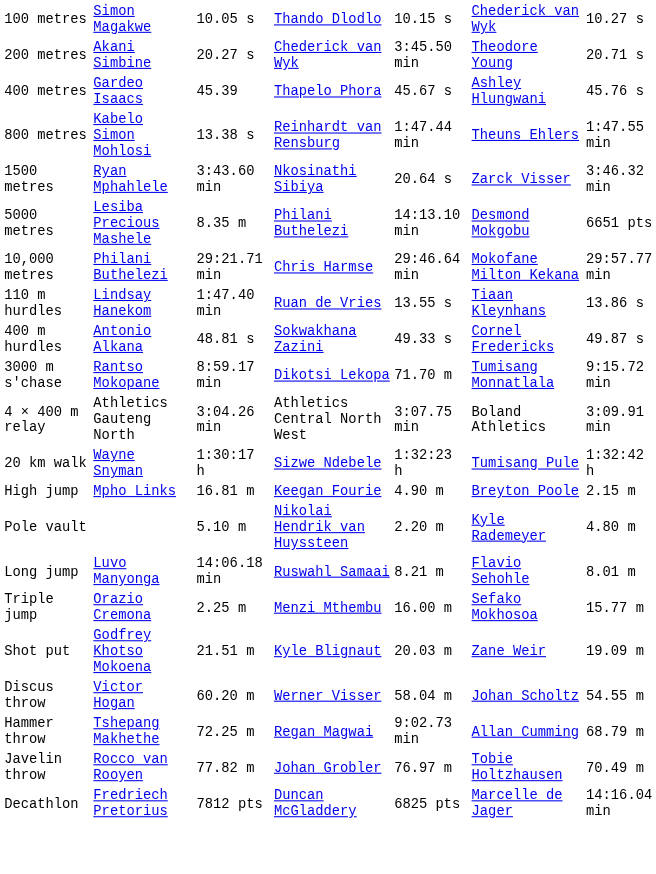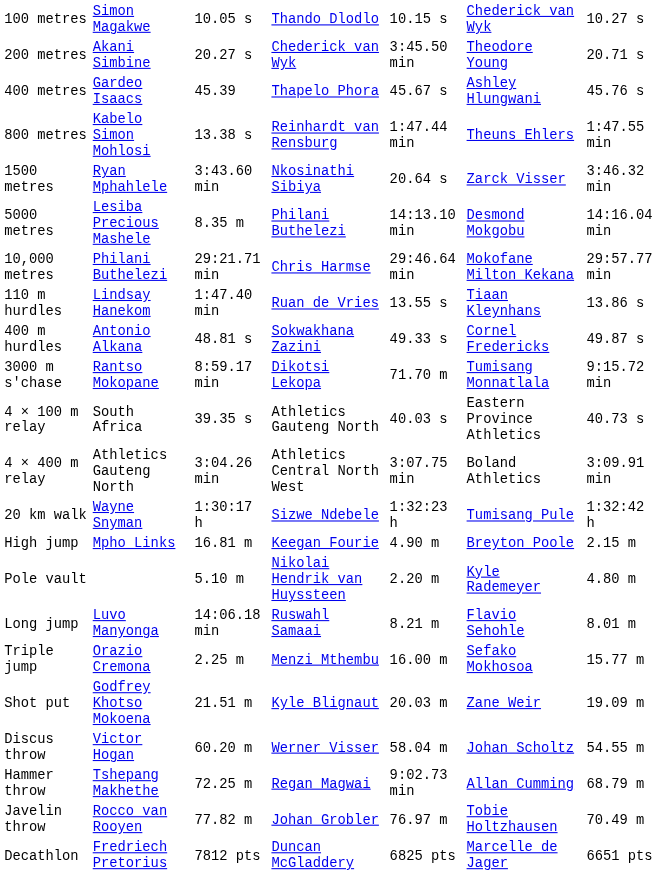 <table>
 <tr>
 <td>100 metres</td>
 <td><a href='#'>Simon Magakwe</a></td>
 <td>10.05 s</td>
 <td><a href='#'>Thando Dlodlo</a></td>
 <td>10.15 s</td>
 <td><a href='#'>Chederick van Wyk</a></td>
 <td>10.27 s</td>
 </tr>
 <tr>
 <td>200 metres</td>
 <td><a href='#'>Akani Simbine</a></td>
 <td>20.27 s</td>
 <td><a href='#'>Chederick van Wyk</a></td>
 <td>3:45.50 min</td>
 <td><a href='#'>Theodore Young</a></td>
 <td>20.71 s</td>
 </tr>
 <tr>
 <td>400 metres</td>
 <td><a href='#'>Gardeo Isaacs</a></td>
 <td>45.39</td>
 <td><a href='#'>Thapelo Phora</a></td>
 <td>45.67 s</td>
 <td><a href='#'>Ashley Hlungwani</a></td>
 <td>45.76 s</td>
 </tr>
 <tr>
 <td>800 metres</td>
 <td><a href='#'>Kabelo Simon Mohlosi</a></td>
 <td>13.38 s</td>
 <td><a href='#'>Reinhardt van Rensburg</a></td>
 <td>1:47.44 min</td>
 <td><a href='#'>Theuns Ehlers</a></td>
 <td>1:47.55 min</td>
 </tr>
 <tr>
 <td>1500 metres</td>
 <td><a href='#'>Ryan Mphahlele</a></td>
 <td>3:43.60 min</td>
 <td><a href='#'>Nkosinathi Sibiya</a></td>
 <td>20.64 s</td>
 <td><a href='#'>Zarck Visser</a></td>
 <td>3:46.32 min</td>
 </tr>
 <tr>
 <td>5000 metres</td>
 <td><a href='#'>Lesiba Precious Mashele</a></td>
 <td>8.35 m</td>
 <td><a href='#'>Philani Buthelezi</a></td>
 <td>14:13.10 min</td>
 <td><a href='#'>Desmond Mokgobu</a></td>
-<td>6651 pts</td>
+<td>14:16.04 min</td>
 </tr>
 <tr>
 <td>10,000 metres</td>
 <td><a href='#'>Philani Buthelezi</a></td>
 <td>29:21.71 min</td>
 <td><a href='#'>Chris Harmse</a></td>
 <td>29:46.64 min</td>
 <td><a href='#'>Mokofane Milton Kekana</a></td>
 <td>29:57.77 min</td>
 </tr>
 <tr>
 <td>110 m hurdles</td>
 <td><a href='#'>Lindsay Hanekom</a></td>
 <td>1:47.40 min</td>
 <td><a href='#'>Ruan de Vries</a></td>
 <td>13.55 s</td>
 <td><a href='#'>Tiaan Kleynhans</a></td>
 <td>13.86 s</td>
 </tr>
 <tr>
 <td>400 m hurdles</td>
 <td><a href='#'>Antonio Alkana</a></td>
 <td>48.81 s</td>
 <td><a href='#'>Sokwakhana Zazini</a></td>
 <td>49.33 s</td>
 <td><a href='#'>Cornel Fredericks</a></td>
 <td>49.87 s</td>
 </tr>
 <tr>
 <td>3000 m s'chase</td>
 <td><a href='#'>Rantso Mokopane</a></td>
 <td>8:59.17 min</td>
 <td><a href='#'>Dikotsi Lekopa</a></td>
 <td>71.70 m</td>
 <td><a href='#'>Tumisang Monnatlala</a></td>
 <td>9:15.72 min</td>
+</tr>
+<tr>
+<td>4 × 100 m relay</td>
+<td>South Africa</td>
+<td>39.35 s</td>
+<td>Athletics Gauteng North</td>
+<td>40.03 s</td>
+<td>Eastern Province Athletics</td>
+<td>40.73 s</td>
 </tr>
 <tr>
 <td>4 × 400 m relay</td>
 <td>Athletics Gauteng North</td>
 <td>3:04.26 min</td>
 <td>Athletics Central North West</td>
 <td>3:07.75 min</td>
 <td>Boland Athletics</td>
 <td>3:09.91 min</td>
 </tr>
 <tr>
 <td>20 km walk</td>
 <td><a href='#'>Wayne Snyman</a></td>
 <td>1:30:17 h</td>
 <td><a href='#'>Sizwe Ndebele</a></td>
 <td>1:32:23 h</td>
 <td><a href='#'>Tumisang Pule</a></td>
 <td>1:32:42 h</td>
 </tr>
 <tr>
 <td>High jump</td>
 <td><a href='#'>Mpho Links</a></td>
 <td>16.81 m</td>
 <td><a href='#'>Keegan Fourie</a></td>
 <td>4.90 m</td>
 <td><a href='#'>Breyton Poole</a></td>
 <td>2.15 m</td>
 </tr>
 <tr>
 <td>Pole vault</td>
 <td></td>
 <td>5.10 m</td>
 <td><a href='#'>Nikolai Hendrik van Huyssteen</a></td>
 <td>2.20 m</td>
 <td><a href='#'>Kyle Rademeyer</a></td>
 <td>4.80 m</td>
 </tr>
 <tr>
 <td>Long jump</td>
 <td><a href='#'>Luvo Manyonga</a></td>
 <td>14:06.18 min</td>
 <td><a href='#'>Ruswahl Samaai</a></td>
 <td>8.21 m</td>
 <td><a href='#'>Flavio Sehohle</a></td>
 <td>8.01 m</td>
 </tr>
 <tr>
 <td>Triple jump</td>
 <td><a href='#'>Orazio Cremona</a></td>
 <td>2.25 m</td>
 <td><a href='#'>Menzi Mthembu</a></td>
 <td>16.00 m</td>
 <td><a href='#'>Sefako Mokhosoa</a></td>
 <td>15.77 m</td>
 </tr>
 <tr>
 <td>Shot put</td>
 <td><a href='#'>Godfrey Khotso Mokoena</a></td>
 <td>21.51 m</td>
 <td><a href='#'>Kyle Blignaut</a></td>
 <td>20.03 m</td>
 <td><a href='#'>Zane Weir</a></td>
 <td>19.09 m</td>
 </tr>
 <tr>
 <td>Discus throw</td>
 <td><a href='#'>Victor Hogan</a></td>
 <td>60.20 m</td>
 <td><a href='#'>Werner Visser</a></td>
 <td>58.04 m</td>
 <td><a href='#'>Johan Scholtz</a></td>
 <td>54.55 m</td>
 </tr>
 <tr>
 <td>Hammer throw</td>
 <td><a href='#'>Tshepang Makhethe</a></td>
 <td>72.25 m</td>
 <td><a href='#'>Regan Magwai</a></td>
 <td>9:02.73 min</td>
 <td><a href='#'>Allan Cumming</a></td>
 <td>68.79 m</td>
 </tr>
 <tr>
 <td>Javelin throw</td>
 <td><a href='#'>Rocco van Rooyen</a></td>
 <td>77.82 m</td>
 <td><a href='#'>Johan Grobler</a></td>
 <td>76.97 m</td>
 <td><a href='#'>Tobie Holtzhausen</a></td>
 <td>70.49 m</td>
 </tr>
 <tr>
 <td>Decathlon</td>
 <td><a href='#'>Fredriech Pretorius</a></td>
 <td>7812 pts</td>
 <td><a href='#'>Duncan McGladdery</a></td>
 <td>6825 pts</td>
 <td><a href='#'>Marcelle de Jager</a></td>
-<td>14:16.04 min</td>
+<td>6651 pts</td>
 </tr>
 </table>
